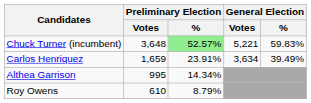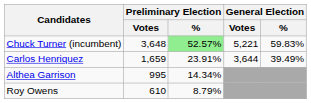 <table class=wikitable>
 <tr>
 <th colspan=1 rowspan=2><strong>Candidates</strong></th>
 <th colspan=2><strong>Preliminary Election</strong></th>
 <th colspan=2><strong>General Election</strong></th>
 </tr>
 <tr>
 <th>Votes</th>
 <th>%</th>
 <th>Votes</th>
 <th>%</th>
 </tr>
 <tr>
 <td><a href='#'>Chuck Turner</a> (incumbent)</td>
 <td align="right">3,648</td>
 <td align="right" style="background: lightgreen;">52.57%</td>
 <td align="right">5,221</td>
 <td align="right">59.83%</td>
 </tr>
 <tr>
 <td><a href='#'>Carlos Henriquez</a></td>
 <td align="right">1,659</td>
 <td align="right">23.91%</td>
-<td align="right">3,634</td>
+<td align="right">3,644</td>
 <td align="right">39.49%</td>
 </tr>
 <tr>
 <td><a href='#'>Althea Garrison</a></td>
 <td align="right">995</td>
 <td align="right">14.34%</td>
 <td colspan=2 bgcolor=darkgray></td>
 </tr>
 <tr>
 <td>Roy Owens</td>
 <td align="right">610</td>
 <td align="right">8.79%</td>
 <td colspan=2 bgcolor=darkgray></td>
 </tr>
 </table>
